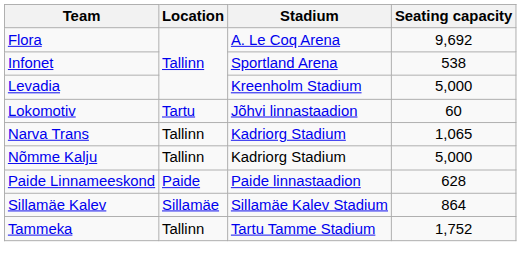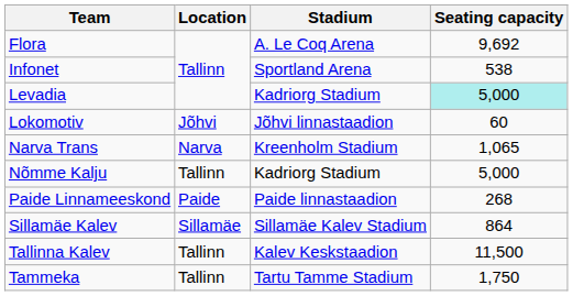 <table class="wikitable sortable">
 <tr>
 <th>Team</th>
 <th>Location</th>
 <th>Stadium</th>
 <th>Seating capacity</th>
 </tr>
 <tr>
 <td><a href='#'>Flora</a></td>
 <td rowspan=3><a href='#'>Tallinn</a></td>
 <td><a href='#'>A. Le Coq Arena</a></td>
 <td align="center">9,692</td>
 </tr>
 <tr>
 <td><a href='#'>Infonet</a></td>
 <td><a href='#'>Sportland Arena</a></td>
 <td align="center">538</td>
 </tr>
 <tr>
 <td><a href='#'>Levadia</a></td>
-<td><a href='#'>Kreenholm Stadium</a></td>
-<td align="center">5,000</td>
+<td><a href='#'>Kadriorg Stadium</a></td>
+<td align="center" style="background: paleturquoise;">5,000</td>
 </tr>
 <tr>
 <td><a href='#'>Lokomotiv</a></td>
-<td><a href='#'>Tartu</a></td>
+<td><a href='#'>Jõhvi</a></td>
 <td><a href='#'>Jõhvi linnastaadion</a></td>
 <td align="center">60</td>
 </tr>
 <tr>
 <td><a href='#'>Narva Trans</a></td>
-<td>Tallinn</td>
-<td><a href='#'>Kadriorg Stadium</a></td>
+<td><a href='#'>Narva</a></td>
+<td><a href='#'>Kreenholm Stadium</a></td>
 <td align="center">1,065</td>
 </tr>
 <tr>
 <td><a href='#'>Nõmme Kalju</a></td>
 <td>Tallinn</td>
 <td>Kadriorg Stadium</td>
 <td align="center">5,000</td>
 </tr>
 <tr>
 <td><a href='#'>Paide Linnameeskond</a></td>
 <td><a href='#'>Paide</a></td>
 <td><a href='#'>Paide linnastaadion</a></td>
-<td align="center">628</td>
+<td align="center">268</td>
 </tr>
 <tr>
 <td><a href='#'>Sillamäe Kalev</a></td>
 <td><a href='#'>Sillamäe</a></td>
 <td><a href='#'>Sillamäe Kalev Stadium</a></td>
 <td align="center">864</td>
 </tr>
 <tr>
+<td><a href='#'>Tallinna Kalev</a></td>
+<td>Tallinn</td>
+<td><a href='#'>Kalev Keskstaadion</a></td>
+<td align="center">11,500</td>
+</tr>
+<tr>
 <td><a href='#'>Tammeka</a></td>
 <td>Tallinn</td>
 <td><a href='#'>Tartu Tamme Stadium</a></td>
-<td align="center">1,752</td>
+<td align="center">1,750</td>
 </tr>
 </table>
